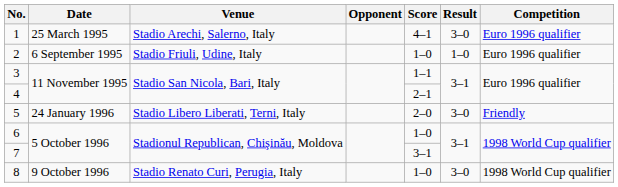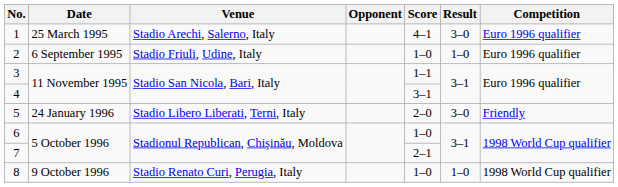 <table class="wikitable sortable">
 <tr>
 <th scope="col">No.</th>
 <th scope="col">Date</th>
 <th scope="col">Venue</th>
 <th scope="col">Opponent</th>
 <th scope="col">Score</th>
 <th scope="col">Result</th>
 <th scope="col">Competition</th>
 </tr>
 <tr>
 <td align="center">1</td>
 <td>25 March 1995</td>
 <td><a href='#'>Stadio Arechi</a>, <a href='#'>Salerno</a>, Italy</td>
 <td></td>
 <td align="center">4–1</td>
 <td align="center">3–0</td>
 <td><a href='#'>Euro 1996 qualifier</a></td>
 </tr>
 <tr>
 <td align="center">2</td>
 <td>6 September 1995</td>
 <td><a href='#'>Stadio Friuli</a>, <a href='#'>Udine</a>, Italy</td>
 <td></td>
 <td align="center">1–0</td>
 <td align="center">1–0</td>
 <td>Euro 1996 qualifier</td>
 </tr>
 <tr>
 <td align="center">3</td>
 <td rowspan="2">11 November 1995</td>
 <td rowspan="2"><a href='#'>Stadio San Nicola</a>, <a href='#'>Bari</a>, Italy</td>
 <td rowspan="2"></td>
 <td align="center">1–1</td>
 <td rowspan="2" style="text-align:center">3–1</td>
 <td rowspan="2">Euro 1996 qualifier</td>
 </tr>
 <tr>
 <td align="center">4</td>
-<td align="center">2–1</td>
+<td align="center">3–1</td>
 </tr>
 <tr>
 <td align="center">5</td>
 <td>24 January 1996</td>
 <td><a href='#'>Stadio Libero Liberati</a>, <a href='#'>Terni</a>, Italy</td>
 <td></td>
 <td align="center">2–0</td>
 <td align="center">3–0</td>
 <td><a href='#'>Friendly</a></td>
 </tr>
 <tr>
 <td align="center">6</td>
 <td rowspan="2">5 October 1996</td>
 <td rowspan="2"><a href='#'>Stadionul Republican</a>, <a href='#'>Chişinău</a>, Moldova</td>
 <td rowspan="2"></td>
 <td align="center">1–0</td>
 <td rowspan="2" style="text-align:center">3–1</td>
 <td rowspan="2"><a href='#'>1998 World Cup qualifier</a></td>
 </tr>
 <tr>
 <td align="center">7</td>
-<td align="center">3–1</td>
+<td align="center">2–1</td>
 </tr>
 <tr>
 <td align="center">8</td>
 <td>9 October 1996</td>
 <td><a href='#'>Stadio Renato Curi</a>, <a href='#'>Perugia</a>, Italy</td>
 <td></td>
 <td align="center">1–0</td>
-<td align="center">3–0</td>
+<td align="center">1–0</td>
 <td>1998 World Cup qualifier</td>
 </tr>
 </table>
